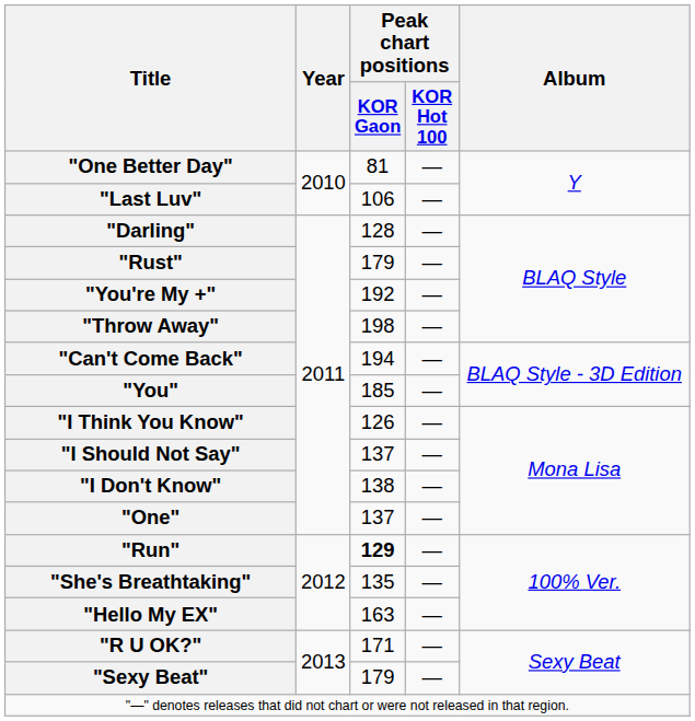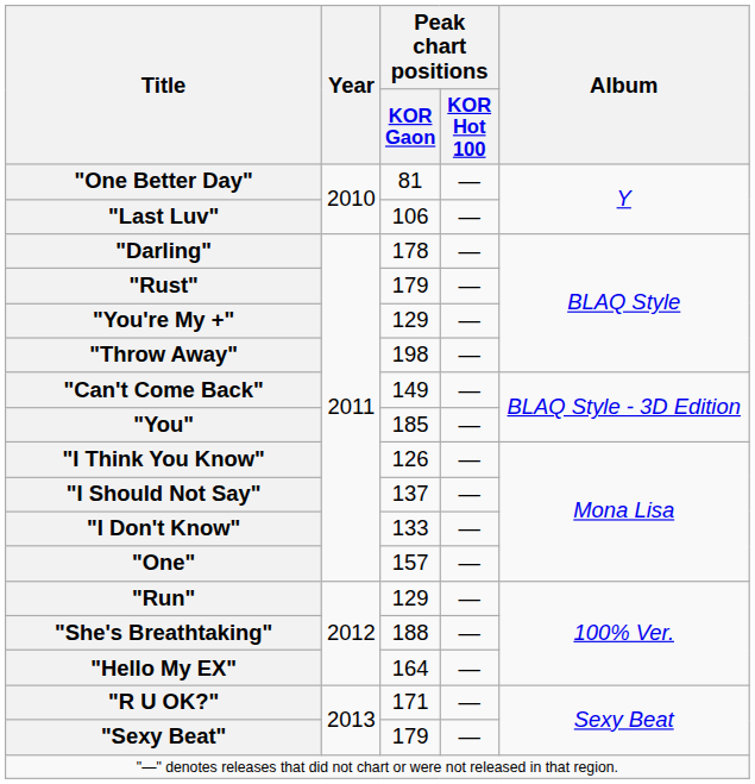 <table class="wikitable plainrowheaders" style="text-align:center;">
 <tr>
 <th scope="col" rowspan="2" style="width:14em;">Title</th>
 <th scope="col" rowspan="2">Year</th>
 <th scope="col" colspan="2">Peak chart positions</th>
 <th scope="col" rowspan="2" style="width:11em;">Album</th>
 </tr>
 <tr>
 <th scope="col" style="width:2.5em;font-size:90%;"><a href='#'>KOR<br>Gaon</a><br></th>
 <th scope="col" style="width:2.5em;font-size:90%;"><a href='#'>KOR<br>Hot 100</a><br></th>
 </tr>
 <tr>
 <th scope="row">"One Better Day"</th>
 <td rowspan="2">2010</td>
 <td>81</td>
 <td>—</td>
 <td rowspan="2"><em><a href='#'>Y</a></em></td>
 </tr>
 <tr>
 <th scope="row">"Last Luv"</th>
 <td>106</td>
 <td>—</td>
 </tr>
 <tr>
 <th scope="row">"Darling"</th>
 <td rowspan="10">2011</td>
-<td>128</td>
+<td>178</td>
 <td>—</td>
 <td rowspan="4"><em><a href='#'>BLAQ Style</a></em></td>
 </tr>
 <tr>
 <th scope="row">"Rust"</th>
 <td>179</td>
 <td>—</td>
 </tr>
 <tr>
 <th scope="row">"You're My +"</th>
-<td>192</td>
+<td>129</td>
 <td>—</td>
 </tr>
 <tr>
 <th scope="row">"Throw Away"</th>
 <td>198</td>
 <td>—</td>
 </tr>
 <tr>
 <th scope="row">"Can't Come Back"</th>
-<td>194</td>
+<td>149</td>
 <td>—</td>
 <td rowspan="2"><em><a href='#'>BLAQ Style - 3D Edition</a></em></td>
 </tr>
 <tr>
 <th scope="row">"You"</th>
 <td>185</td>
 <td>—</td>
 </tr>
 <tr>
 <th scope="row">"I Think You Know"</th>
 <td>126</td>
 <td>—</td>
 <td rowspan="4"><em><a href='#'>Mona Lisa</a></em></td>
 </tr>
 <tr>
 <th scope="row">"I Should Not Say"</th>
 <td>137</td>
 <td>—</td>
 </tr>
 <tr>
 <th scope="row">"I Don't Know"</th>
-<td>138</td>
+<td>133</td>
 <td>—</td>
 </tr>
 <tr>
 <th scope="row">"One"</th>
-<td>137</td>
+<td>157</td>
 <td>—</td>
 </tr>
 <tr>
 <th scope="row">"Run"</th>
 <td rowspan="3">2012</td>
-<td><strong>129</strong></td>
+<td>129</td>
 <td>—</td>
 <td rowspan="3"><em><a href='#'>100% Ver.</a></em></td>
 </tr>
 <tr>
 <th scope="row">"She's Breathtaking"</th>
-<td>135</td>
+<td>188</td>
 <td>—</td>
 </tr>
 <tr>
 <th scope="row">"Hello My EX"</th>
-<td>163</td>
+<td>164</td>
 <td>—</td>
 </tr>
 <tr>
 <th scope="row">"R U OK?"</th>
 <td rowspan="2">2013</td>
 <td>171</td>
 <td>—</td>
 <td rowspan="2"><em><a href='#'>Sexy Beat</a></em></td>
 </tr>
 <tr>
 <th scope="row">"Sexy Beat"</th>
 <td>179</td>
 <td>—</td>
 </tr>
 <tr>
 <td colspan="5" style="text-align:center; font-size:8pt;">"—" denotes releases that did not chart or were not released in that region.</td>
 </tr>
 </table>
